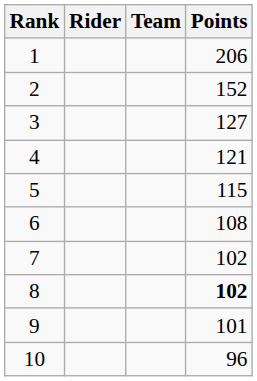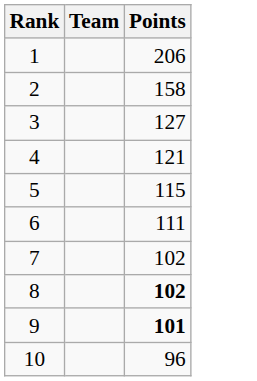 <table class="wikitable">
 <tr>
 <th scope="col">Rank</th>
-<th scope="col">Rider</th>
 <th scope="col">Team</th>
 <th scope="col">Points</th>
 </tr>
 <tr>
 <td style="text-align:center;">1</td>
-<td> </td>
 <td></td>
 <td style="text-align:right;">206</td>
 </tr>
 <tr>
 <td style="text-align:center;">2</td>
 <td></td>
-<td></td>
-<td style="text-align:right;">152</td>
+<td style="text-align:right;">158</td>
 </tr>
 <tr>
 <td style="text-align:center;">3</td>
-<td> </td>
 <td></td>
 <td style="text-align:right;">127</td>
 </tr>
 <tr>
 <td style="text-align:center;">4</td>
 <td></td>
-<td></td>
 <td style="text-align:right;">121</td>
 </tr>
 <tr>
 <td style="text-align:center;">5</td>
-<td></td>
 <td></td>
 <td style="text-align:right;">115</td>
 </tr>
 <tr>
 <td style="text-align:center;">6</td>
 <td></td>
-<td></td>
-<td style="text-align:right;">108</td>
+<td style="text-align:right;">111</td>
 </tr>
 <tr>
 <td style="text-align:center;">7</td>
-<td></td>
 <td></td>
 <td style="text-align:right;">102</td>
 </tr>
 <tr>
 <td style="text-align:center;">8</td>
-<td> </td>
 <td></td>
 <td style="text-align:right;"><strong>102</strong></td>
 </tr>
 <tr>
 <td style="text-align:center;">9</td>
 <td></td>
-<td></td>
-<td style="text-align:right;">101</td>
+<td style="text-align:right;"><strong>101</strong></td>
 </tr>
 <tr>
 <td style="text-align:center;">10</td>
-<td> </td>
 <td></td>
 <td style="text-align:right;">96</td>
 </tr>
 </table>
